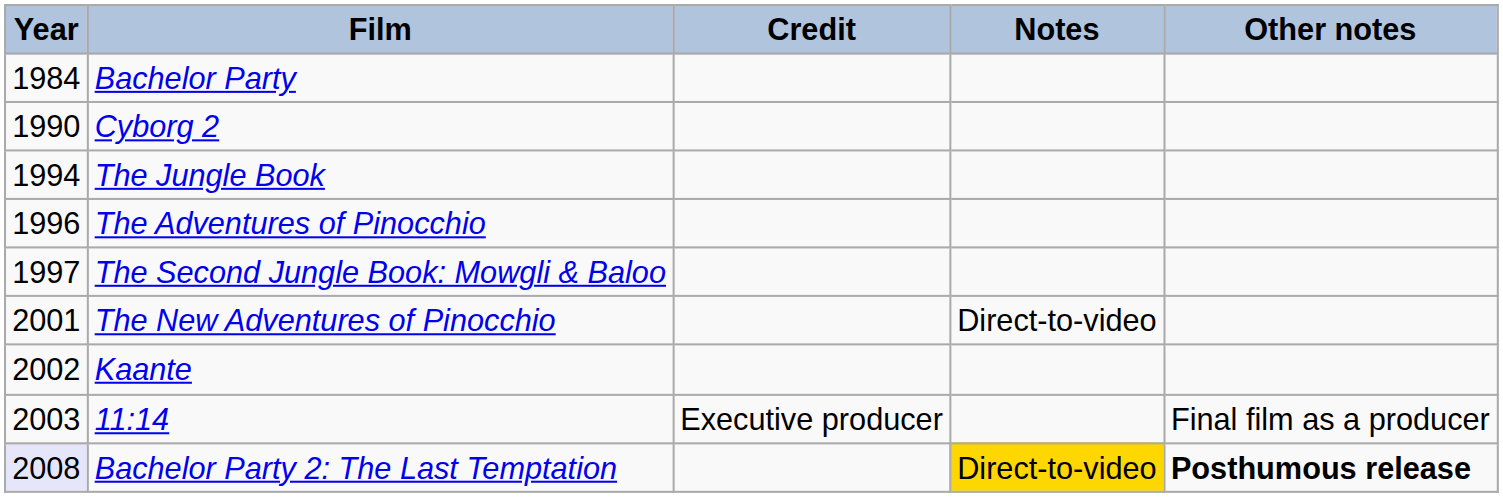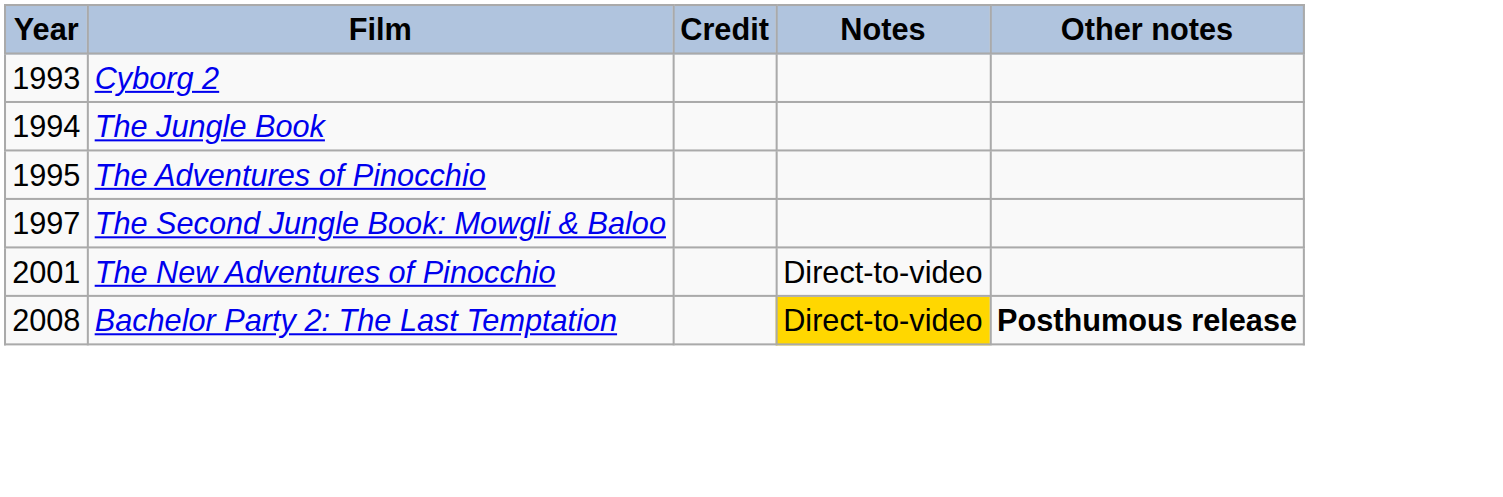 <table class="wikitable" style="font-size:95%;">
 <tr>
 <th style="background:#B0C4DE;">Year</th>
 <th style="background:#B0C4DE;">Film</th>
 <th style="background:#B0C4DE;">Credit</th>
 <th style="background:#B0C4DE;">Notes</th>
 <th style="background:#B0C4DE;">Other notes</th>
 </tr>
 <tr>
-<td>1984</td>
-<td><em><a href='#'>Bachelor Party</a></em></td>
-<td></td>
-<td></td>
-<td></td>
-</tr>
-<tr>
-<td>1990</td>
+<td>1993</td>
 <td><em><a href='#'>Cyborg 2</a></em></td>
 <td></td>
 <td></td>
 </tr>
 <tr>
 <td>1994</td>
 <td><em><a href='#'>The Jungle Book</a></em></td>
 <td></td>
 <td></td>
 <td></td>
 </tr>
 <tr>
-<td>1996</td>
+<td>1995</td>
 <td><em><a href='#'>The Adventures of Pinocchio</a></em></td>
 <td></td>
 <td></td>
 <td></td>
 </tr>
 <tr>
 <td>1997</td>
 <td><em><a href='#'>The Second Jungle Book: Mowgli & Baloo</a></em></td>
 <td></td>
 <td></td>
 <td></td>
 </tr>
 <tr>
 <td>2001</td>
 <td><em><a href='#'>The New Adventures of Pinocchio</a></em></td>
 <td></td>
 <td>Direct-to-video</td>
 <td></td>
 </tr>
 <tr>
-<td>2002</td>
-<td><em><a href='#'>Kaante</a></em></td>
-<td></td>
-<td></td>
-<td></td>
-</tr>
-<tr>
-<td>2003</td>
-<td><em><a href='#'>11:14</a></em></td>
-<td>Executive producer</td>
-<td></td>
-<td>Final film as a producer</td>
-</tr>
-<tr>
-<td style="background: lavender;">2008</td>
+<td>2008</td>
 <td><em><a href='#'>Bachelor Party 2: The Last Temptation</a></em></td>
 <td></td>
 <td style="background: gold;">Direct-to-video</td>
 <td><strong>Posthumous release</strong></td>
 </tr>
 </table>
